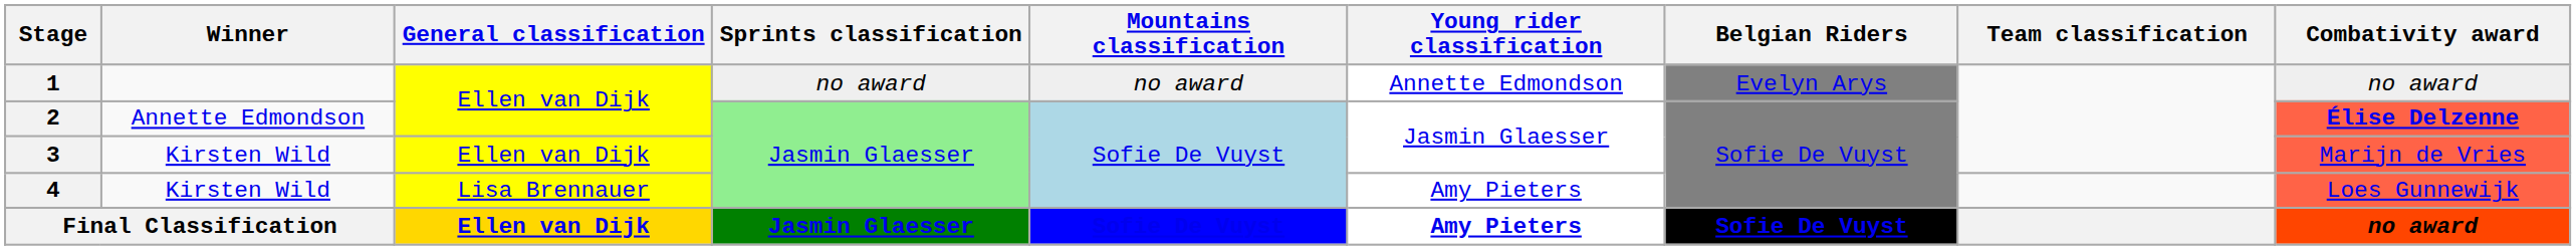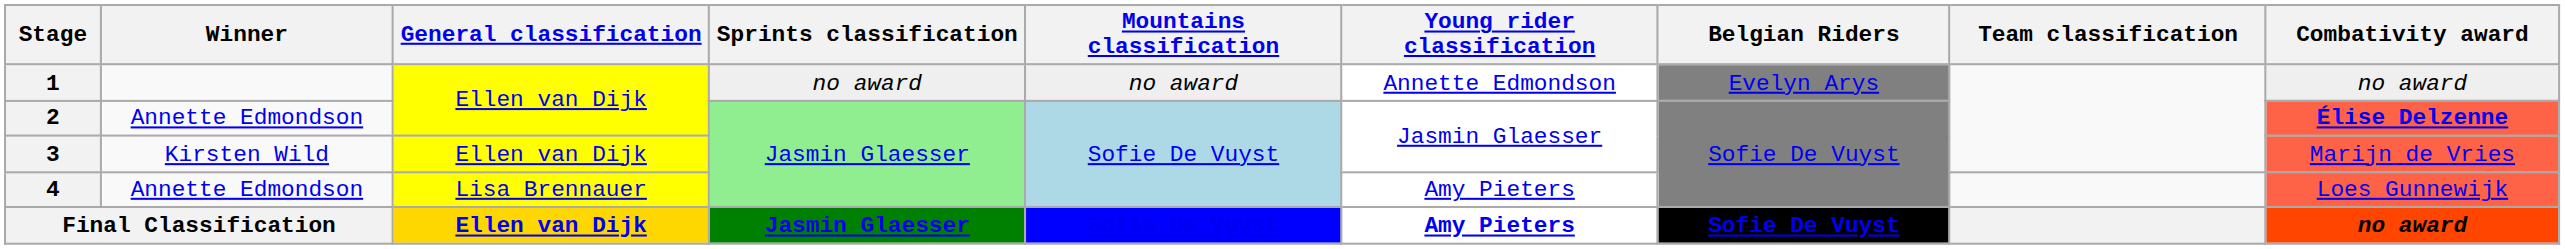 <table class="wikitable" style="text-align: center; font-size:86%;">
 <tr style="background-color: #efefef;">
 <th width="1%">Stage</th>
 <th width="7%">Winner</th>
 <th width="7%"><a href='#'>General classification</a><br></th>
 <th width="7%">Sprints classification<br></th>
 <th width="7%"><a href='#'>Mountains classification</a><br></th>
 <th width="7%"><a href='#'>Young rider classification</a><br></th>
 <th width="7%">Belgian Riders<br></th>
 <th width="7%">Team classification</th>
 <th width="7%">Combativity award<br></th>
 </tr>
 <tr>
 <th>1</th>
 <td></td>
 <td style="background:yellow;"  rowspan=2><a href='#'>Ellen van Dijk</a></td>
 <td style="background:#EFEFEF;"><em>no award</em></td>
 <td style="background:#EFEFEF;"><em>no award</em></td>
 <td style="background:white;"><a href='#'>Annette Edmondson</a></td>
 <td style="background:grey;"><a href='#'>Evelyn Arys</a></td>
 <td rowspan=3></td>
 <td style="background:#EFEFEF;"><em>no award</em></td>
 </tr>
 <tr>
 <th>2</th>
 <td><a href='#'>Annette Edmondson</a></td>
 <td style="background:lightgreen;" rowspan=3><a href='#'>Jasmin Glaesser</a></td>
 <td style="background:lightblue;" rowspan=3><a href='#'>Sofie De Vuyst</a></td>
 <td style="background:white;" rowspan=2><a href='#'>Jasmin Glaesser</a></td>
 <td style="background:grey;" rowspan=3><a href='#'>Sofie De Vuyst</a></td>
 <td style="background:tomato;"><strong><a href='#'>Élise Delzenne</a></strong></td>
 </tr>
 <tr>
 <th>3</th>
 <td><a href='#'>Kirsten Wild</a></td>
 <td style="background:yellow;"><a href='#'>Ellen van Dijk</a></td>
 <td style="background:tomato;"><a href='#'>Marijn de Vries</a></td>
 </tr>
 <tr>
 <th>4</th>
-<td><a href='#'>Kirsten Wild</a></td>
+<td><a href='#'>Annette Edmondson</a></td>
 <td style="background:yellow;"><a href='#'>Lisa Brennauer</a></td>
 <td style="background:white;"><a href='#'>Amy Pieters</a></td>
 <td></td>
 <td style="background:tomato;"><a href='#'>Loes Gunnewijk</a></td>
 </tr>
 <tr>
 <th colspan=2><strong>Final Classification</strong></th>
 <th style="background:gold;"><a href='#'>Ellen van Dijk</a></th>
 <th style="background:green;"><a href='#'>Jasmin Glaesser</a></th>
 <th style="background:blue;"><a href='#'>Sofie De Vuyst</a></th>
 <th style="background:white;"><a href='#'>Amy Pieters</a></th>
 <th style="background:black;"><a href='#'>Sofie De Vuyst</a></th>
 <th></th>
 <th style="background:#ff4500;"><em>no award</em></th>
 </tr>
 </table>
